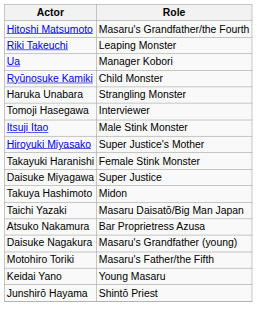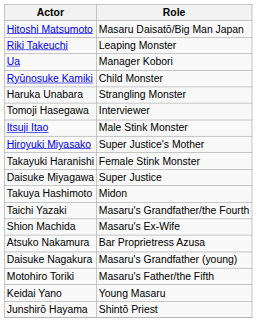 <table class="wikitable">
 <tr>
 <th>Actor</th>
 <th>Role</th>
 </tr>
 <tr>
 <td><a href='#'>Hitoshi Matsumoto</a></td>
-<td>Masaru's Grandfather/the Fourth</td>
+<td>Masaru Daisatō/Big Man Japan</td>
 </tr>
 <tr>
 <td><a href='#'>Riki Takeuchi</a></td>
 <td>Leaping Monster</td>
 </tr>
 <tr>
 <td><a href='#'>Ua</a></td>
 <td>Manager Kobori</td>
 </tr>
 <tr>
 <td><a href='#'>Ryūnosuke Kamiki</a></td>
 <td>Child Monster</td>
 </tr>
 <tr>
 <td>Haruka Unabara</td>
 <td>Strangling Monster</td>
 </tr>
 <tr>
 <td>Tomoji Hasegawa</td>
 <td>Interviewer</td>
 </tr>
 <tr>
 <td><a href='#'>Itsuji Itao</a></td>
 <td>Male Stink Monster</td>
 </tr>
 <tr>
 <td><a href='#'>Hiroyuki Miyasako</a></td>
 <td>Super Justice's Mother</td>
 </tr>
 <tr>
 <td>Takayuki Haranishi</td>
 <td>Female Stink Monster</td>
 </tr>
 <tr>
 <td>Daisuke Miyagawa</td>
 <td>Super Justice</td>
 </tr>
 <tr>
 <td>Takuya Hashimoto</td>
 <td>Midon</td>
 </tr>
 <tr>
 <td>Taichi Yazaki</td>
-<td>Masaru Daisatō/Big Man Japan</td>
+<td>Masaru's Grandfather/the Fourth</td>
+</tr>
+<tr>
+<td>Shion Machida</td>
+<td>Masaru's Ex-Wife</td>
 </tr>
 <tr>
 <td>Atsuko Nakamura</td>
 <td>Bar Proprietress Azusa</td>
 </tr>
 <tr>
 <td>Daisuke Nagakura</td>
 <td>Masaru's Grandfather (young)</td>
 </tr>
 <tr>
 <td>Motohiro Toriki</td>
 <td>Masaru's Father/the Fifth</td>
 </tr>
 <tr>
 <td>Keidai Yano</td>
 <td>Young Masaru</td>
 </tr>
 <tr>
 <td>Junshirō Hayama</td>
 <td>Shintō Priest</td>
 </tr>
 <tr>
 </tr>
 </table>
